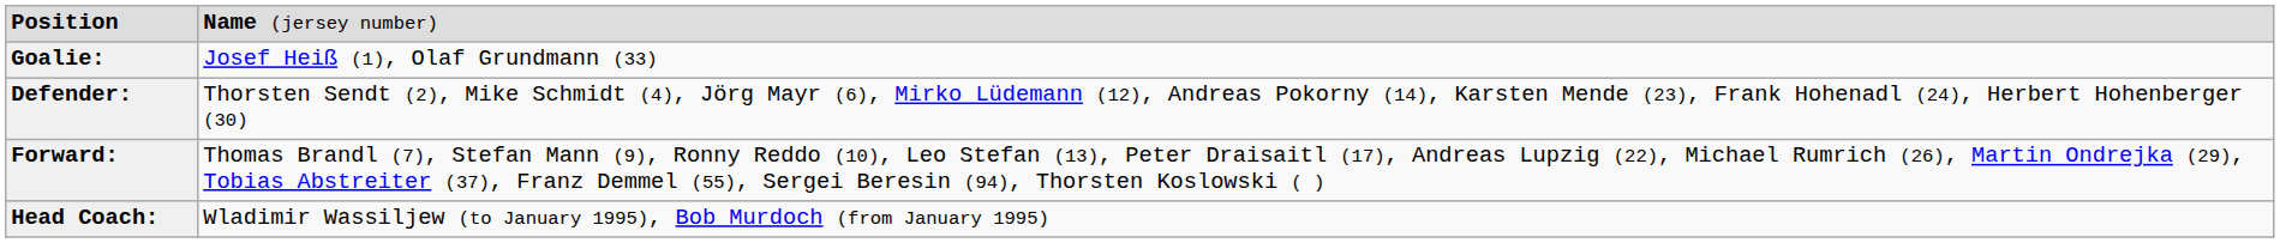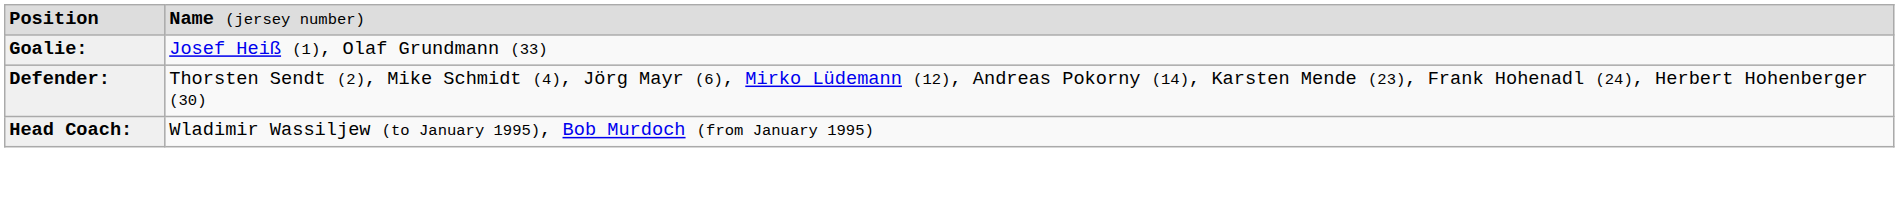 <table class="wikitable" style="font-size: 95%;">
 <tr bgcolor="#dddddd">
 <td width="100" valign="top"><strong>Position</strong></td>
 <td><strong>Name</strong> <small>(jersey number)</small></td>
 </tr>
 <tr>
 <td width="100" valign="top" bgcolor="#f0f0f0"><strong>Goalie:</strong></td>
 <td><a href='#'>Josef Heiß</a> <small>(1)</small>, Olaf Grundmann <small>(33)</small></td>
 </tr>
 <tr>
 <td width="100" valign="top" bgcolor="#f0f0f0"><strong>Defender:</strong></td>
 <td>Thorsten Sendt <small>(2)</small>, Mike Schmidt <small>(4)</small>, Jörg Mayr <small>(6)</small>, <a href='#'>Mirko Lüdemann</a> <small>(12)</small>, Andreas Pokorny <small>(14)</small>, Karsten Mende <small>(23)</small>, Frank Hohenadl <small>(24)</small>, Herbert Hohenberger <small>(30)</small></td>
 </tr>
 <tr>
-<td width="100" valign="top" bgcolor="#f0f0f0"><strong>Forward:</strong></td>
-<td>Thomas Brandl <small>(7)</small>, Stefan Mann <small>(9)</small>, Ronny Reddo <small>(10)</small>, Leo Stefan <small>(13)</small>, Peter Draisaitl <small>(17)</small>, Andreas Lupzig <small>(22)</small>, Michael Rumrich <small>(26)</small>, <a href='#'>Martin Ondrejka</a> <small>(29)</small>, <a href='#'>Tobias Abstreiter</a> <small>(37)</small>, Franz Demmel <small>(55)</small>, Sergei Beresin <small>(94)</small>, Thorsten Koslowski <small>( )</small></td>
-</tr>
-<tr>
 <td width="100" valign="top" bgcolor="#f0f0f0"><strong>Head Coach:</strong></td>
 <td>Wladimir Wassiljew <small>(to January 1995)</small>, <a href='#'>Bob Murdoch</a> <small>(from January 1995)</small></td>
 </tr>
 </table>
